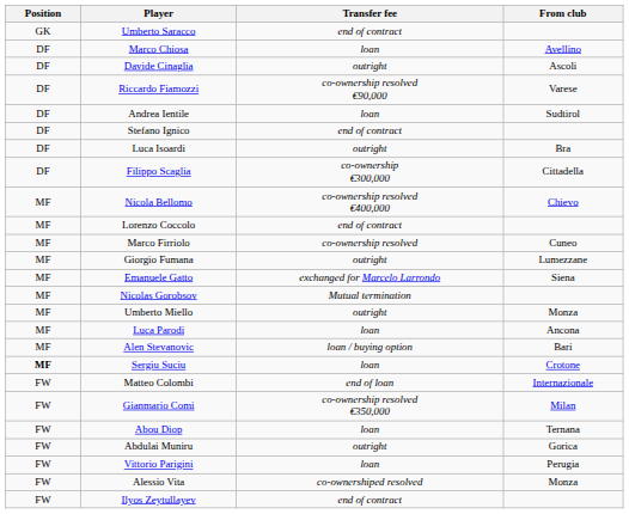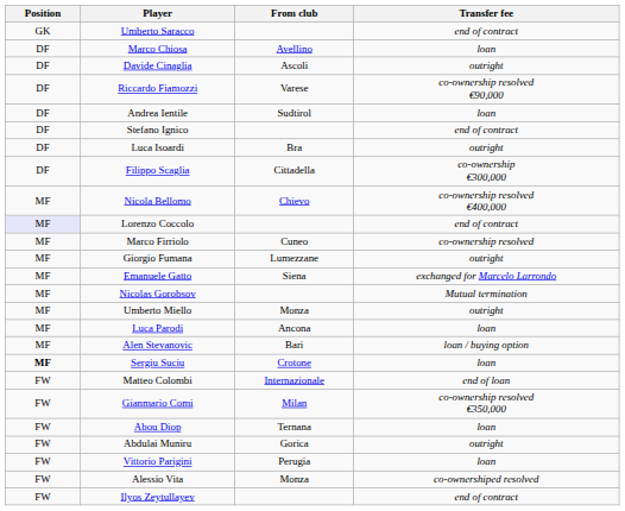 <table class="wikitable sortable" style="width:90%; text-align:center; font-size:85%; text-align:centre;">
 <tr>
 <th>Position</th>
 <th>Player</th>
+<th>From club</th>
 <th>Transfer fee</th>
-<th>From club</th>
 </tr>
 <tr>
 <td>GK</td>
 <td><a href='#'>Umberto Saracco</a></td>
+<td></td>
 <td><em>end of contract</em></td>
-<td></td>
 </tr>
 <tr>
 <td>DF</td>
 <td><a href='#'>Marco Chiosa</a></td>
+<td><a href='#'>Avellino</a></td>
 <td><em>loan</em></td>
-<td><a href='#'>Avellino</a></td>
 </tr>
 <tr>
 <td>DF</td>
 <td><a href='#'>Davide Cinaglia</a></td>
+<td>Ascoli</td>
 <td><em>outright</em></td>
-<td>Ascoli</td>
 </tr>
 <tr>
 <td>DF</td>
 <td><a href='#'>Riccardo Fiamozzi</a></td>
+<td>Varese</td>
 <td><em>co-ownership resolved</em><br><em>€90,000</em></td>
-<td>Varese</td>
 </tr>
 <tr>
 <td>DF</td>
 <td>Andrea Ientile</td>
+<td>Sudtirol</td>
 <td><em>loan</em></td>
-<td>Sudtirol</td>
 </tr>
 <tr>
 <td>DF</td>
 <td>Stefano Ignico</td>
+<td></td>
 <td><em>end of contract</em></td>
-<td></td>
 </tr>
 <tr>
 <td>DF</td>
 <td>Luca Isoardi</td>
+<td>Bra</td>
 <td><em>outright</em></td>
-<td>Bra</td>
 </tr>
 <tr>
 <td>DF</td>
 <td><a href='#'>Filippo Scaglia</a></td>
+<td>Cittadella</td>
 <td><em>co-ownership</em><br><em>€300,000</em></td>
-<td>Cittadella</td>
 </tr>
 <tr>
 <td>MF</td>
 <td><a href='#'>Nicola Bellomo</a></td>
+<td><a href='#'>Chievo</a></td>
 <td><em>co-ownership resolved</em><br><em>€400,000</em></td>
-<td><a href='#'>Chievo</a></td>
 </tr>
 <tr>
-<td>MF</td>
+<td style="background: lavender;">MF</td>
 <td>Lorenzo Coccolo</td>
+<td></td>
 <td><em>end of contract</em></td>
-<td></td>
 </tr>
 <tr>
 <td>MF</td>
 <td>Marco Firriolo</td>
+<td>Cuneo</td>
 <td><em>co-ownership resolved</em></td>
-<td>Cuneo</td>
 </tr>
 <tr>
 <td>MF</td>
 <td>Giorgio Fumana</td>
+<td>Lumezzane</td>
 <td><em>outright</em></td>
-<td>Lumezzane</td>
 </tr>
 <tr>
 <td>MF</td>
 <td><a href='#'>Emanuele Gatto</a></td>
+<td>Siena</td>
 <td><em>exchanged for <a href='#'>Marcelo Larrondo</a></em></td>
-<td>Siena</td>
 </tr>
 <tr>
 <td>MF</td>
 <td><a href='#'>Nicolas Gorobsov</a></td>
+<td></td>
 <td><em>Mutual termination</em></td>
-<td></td>
 </tr>
 <tr>
 <td>MF</td>
 <td>Umberto Miello</td>
+<td>Monza</td>
 <td><em>outright</em></td>
-<td>Monza</td>
 </tr>
 <tr>
 <td>MF</td>
 <td><a href='#'>Luca Parodi</a></td>
+<td>Ancona</td>
 <td><em>loan</em></td>
-<td>Ancona</td>
 </tr>
 <tr>
 <td>MF</td>
 <td><a href='#'>Alen Stevanovic</a></td>
+<td>Bari</td>
 <td><em>loan / buying option</em></td>
-<td>Bari</td>
 </tr>
 <tr>
 <td><strong>MF</strong></td>
 <td><a href='#'>Sergiu Suciu</a></td>
+<td><a href='#'>Crotone</a></td>
 <td><em>loan</em></td>
-<td><a href='#'>Crotone</a></td>
 </tr>
 <tr>
 <td>FW</td>
 <td>Matteo Colombi</td>
+<td><a href='#'>Internazionale</a></td>
 <td><em>end of loan</em></td>
-<td><a href='#'>Internazionale</a></td>
 </tr>
 <tr>
 <td>FW</td>
 <td><a href='#'>Gianmario Comi</a></td>
+<td><a href='#'>Milan</a></td>
 <td><em>co-ownership resolved</em><br><em>€350,000</em></td>
-<td><a href='#'>Milan</a></td>
 </tr>
 <tr>
 <td>FW</td>
 <td><a href='#'>Abou Diop</a></td>
+<td>Ternana</td>
 <td><em>loan</em></td>
-<td>Ternana</td>
 </tr>
 <tr>
 <td>FW</td>
 <td>Abdulai Muniru</td>
+<td>Gorica</td>
 <td><em>outright</em></td>
-<td>Gorica</td>
 </tr>
 <tr>
 <td>FW</td>
 <td><a href='#'>Vittorio Parigini</a></td>
+<td>Perugia</td>
 <td><em>loan</em></td>
-<td>Perugia</td>
 </tr>
 <tr>
 <td>FW</td>
 <td>Alessio Vita</td>
+<td>Monza</td>
 <td><em>co-ownershiped resolved</em></td>
-<td>Monza</td>
 </tr>
 <tr>
 <td>FW</td>
 <td><a href='#'>Ilyos Zeytullayev</a></td>
+<td></td>
 <td><em>end of contract</em></td>
-<td></td>
 </tr>
 </table>
